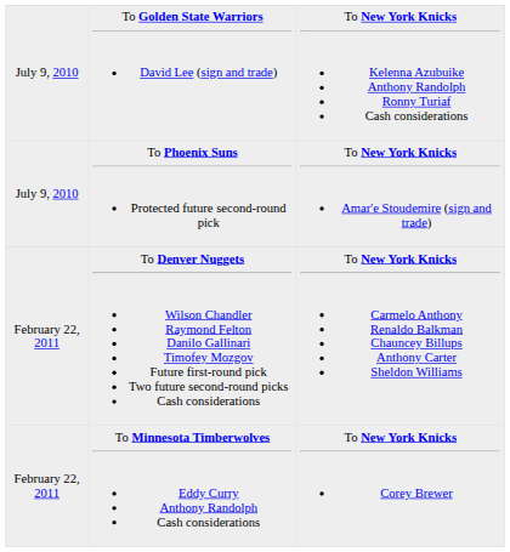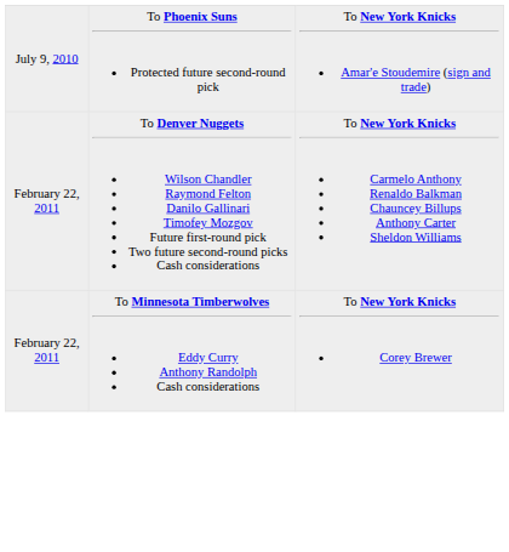 <table border=1 style="border-collapse:collapse; text-align: center; width: 100%" bordercolor="#DFDFDF"  cellpadding="5">
 <tr>
-</tr>
-<tr bgcolor="eeeeee">
-<td style="width:12%">July 9, <a href='#'>2010</a><br></td>
-<td style="width:30%" valign="top">To <strong><a href='#'>Golden State Warriors</a></strong><hr><br><ul><li> <a href='#'>David Lee</a> (<a href='#'>sign and trade</a>)</li></ul></td>
-<td style="width:30%" valign="top">To <strong><a href='#'>New York Knicks</a></strong><hr><br><ul><li> <a href='#'>Kelenna Azubuike</a></li><li> <a href='#'>Anthony Randolph</a></li><li> <a href='#'>Ronny Turiaf</a></li><li>Cash considerations</li></ul></td>
 </tr>
 <tr bgcolor="eeeeee">
 <td style="width:12%">July 9, <a href='#'>2010</a><br></td>
 <td style="width:30%" valign="top">To <strong><a href='#'>Phoenix Suns</a></strong><hr><br><ul><li>Protected future second-round pick</li></ul></td>
 <td>To <strong><a href='#'>New York Knicks</a></strong><hr><br><ul><li> <a href='#'>Amar'e Stoudemire</a> (<a href='#'>sign and trade</a>)</li></ul></td>
 </tr>
 <tr bgcolor="eeeeee">
 <td style="width:12%">February 22, <a href='#'>2011</a><br></td>
 <td style="width:30%" valign="top">To <strong><a href='#'>Denver Nuggets</a></strong><hr><br><ul><li> <a href='#'>Wilson Chandler</a></li><li> <a href='#'>Raymond Felton</a></li><li> <a href='#'>Danilo Gallinari</a></li><li> <a href='#'>Timofey Mozgov</a></li><li>Future first-round pick</li><li>Two future second-round picks</li><li>Cash considerations</li></ul></td>
 <td style="width:30%" valign="top">To <strong><a href='#'>New York Knicks</a></strong><hr><br><ul><li> <a href='#'>Carmelo Anthony</a></li><li> <a href='#'>Renaldo Balkman</a></li><li> <a href='#'>Chauncey Billups</a></li><li> <a href='#'>Anthony Carter</a></li><li> <a href='#'>Sheldon Williams</a></li></ul></td>
 </tr>
 <tr bgcolor="eeeeee">
 <td style="width:12%">February 22, <a href='#'>2011</a><br></td>
 <td style="width:30%" valign="top">To <strong><a href='#'>Minnesota Timberwolves</a></strong><hr><br><ul><li> <a href='#'>Eddy Curry</a></li><li> <a href='#'>Anthony Randolph</a></li><li>Cash considerations</li></ul></td>
 <td style="width:30%" valign="top">To <strong><a href='#'>New York Knicks</a></strong><hr><br><ul><li> <a href='#'>Corey Brewer</a></li></ul></td>
 </tr>
 </table>
